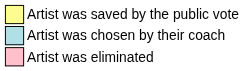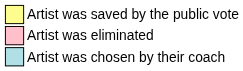 <table class="toccolours" style="font-size: 90%; white-space: nowrap;">
 <tr>
 <td style="background-color:#fdfc8f; border: 1px solid black">    </td>
 <td>Artist was saved by the public vote</td>
 </tr>
 <tr>
+<td style="background-color:pink; border: 1px solid black">    </td>
+<td>Artist was eliminated</td>
+</tr>
+<tr>
 <td style="background:#b0e0e6; border:1px solid black;">    </td>
 <td>Artist was chosen by their coach</td>
 </tr>
-<tr>
-<td style="background-color:pink; border: 1px solid black">    </td>
-<td>Artist was eliminated</td>
-</tr>
 </table>
